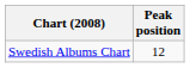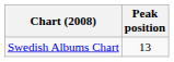 <table class="wikitable sortable">
 <tr>
 <th>Chart (2008)</th>
 <th>Peak<br>position</th>
 </tr>
 <tr>
 <td><a href='#'>Swedish Albums Chart</a></td>
-<td style="text-align:center;">12</td>
+<td style="text-align:center;">13</td>
 </tr>
 </table>
